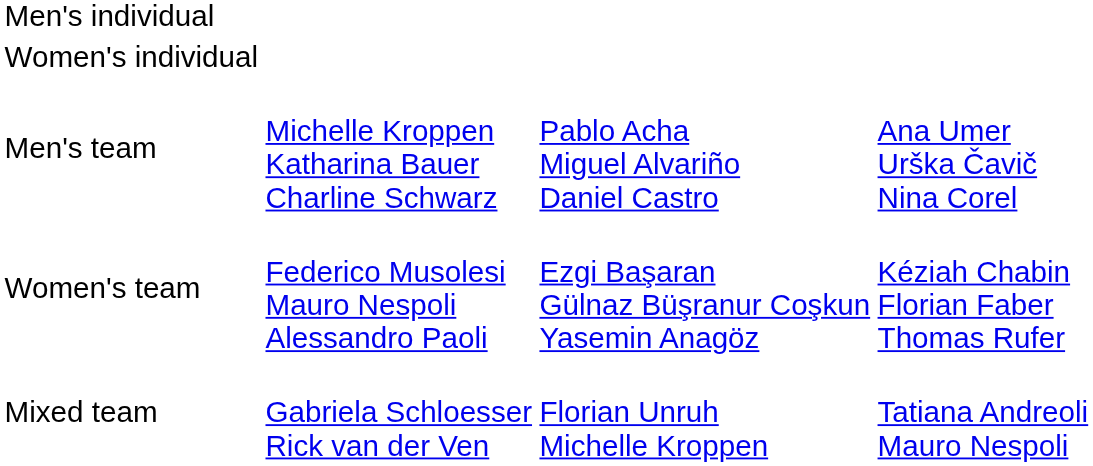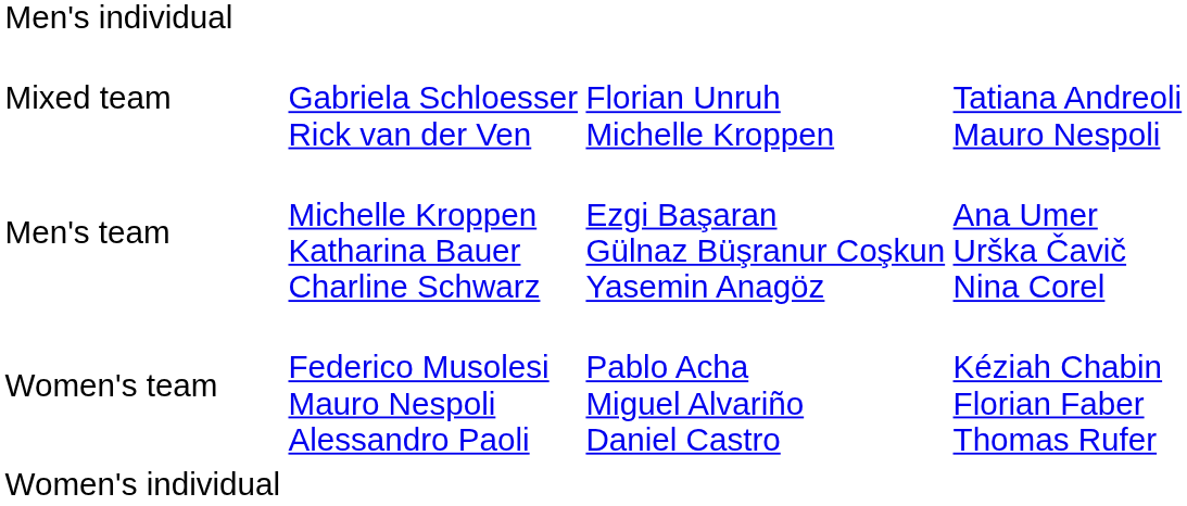 <table>
 <tr>
 <td>Men's individual<br></td>
 <td></td>
 <td></td>
 <td></td>
 </tr>
 <tr>
+<td>Mixed team<br></td>
+<td><br><a href='#'>Gabriela Schloesser</a><br><a href='#'>Rick van der Ven</a></td>
+<td><br><a href='#'>Florian Unruh</a><br><a href='#'>Michelle Kroppen</a></td>
+<td><br><a href='#'>Tatiana Andreoli</a><br><a href='#'>Mauro Nespoli</a></td>
+</tr>
+<tr>
+<td>Men's team<br></td>
+<td><br><a href='#'>Michelle Kroppen</a><br><a href='#'>Katharina Bauer</a><br><a href='#'>Charline Schwarz</a></td>
+<td><br><a href='#'>Ezgi Başaran</a><br><a href='#'>Gülnaz Büşranur Coşkun</a><br><a href='#'>Yasemin Anagöz</a></td>
+<td><br><a href='#'>Ana Umer</a><br><a href='#'>Urška Čavič</a><br><a href='#'>Nina Corel</a></td>
+</tr>
+<tr>
+<td>Women's team<br></td>
+<td><br><a href='#'>Federico Musolesi</a><br><a href='#'>Mauro Nespoli</a><br><a href='#'>Alessandro Paoli</a></td>
+<td><br><a href='#'>Pablo Acha</a><br><a href='#'>Miguel Alvariño</a><br> <a href='#'>Daniel Castro</a></td>
+<td><br><a href='#'>Kéziah Chabin</a><br><a href='#'>Florian Faber</a><br><a href='#'>Thomas Rufer</a></td>
+</tr>
+<tr>
 <td>Women's individual<br></td>
 <td></td>
 <td></td>
 <td></td>
 </tr>
-<tr>
-<td>Men's team<br></td>
-<td><br><a href='#'>Michelle Kroppen</a><br><a href='#'>Katharina Bauer</a><br><a href='#'>Charline Schwarz</a></td>
-<td><br><a href='#'>Pablo Acha</a><br><a href='#'>Miguel Alvariño</a><br> <a href='#'>Daniel Castro</a></td>
-<td><br><a href='#'>Ana Umer</a><br><a href='#'>Urška Čavič</a><br><a href='#'>Nina Corel</a></td>
-</tr>
-<tr>
-<td>Women's team<br></td>
-<td><br><a href='#'>Federico Musolesi</a><br><a href='#'>Mauro Nespoli</a><br><a href='#'>Alessandro Paoli</a></td>
-<td><br><a href='#'>Ezgi Başaran</a><br><a href='#'>Gülnaz Büşranur Coşkun</a><br><a href='#'>Yasemin Anagöz</a></td>
-<td><br><a href='#'>Kéziah Chabin</a><br><a href='#'>Florian Faber</a><br><a href='#'>Thomas Rufer</a></td>
-</tr>
-<tr>
-<td>Mixed team<br></td>
-<td><br><a href='#'>Gabriela Schloesser</a><br><a href='#'>Rick van der Ven</a></td>
-<td><br><a href='#'>Florian Unruh</a><br><a href='#'>Michelle Kroppen</a></td>
-<td><br><a href='#'>Tatiana Andreoli</a><br><a href='#'>Mauro Nespoli</a></td>
-</tr>
 </table>
